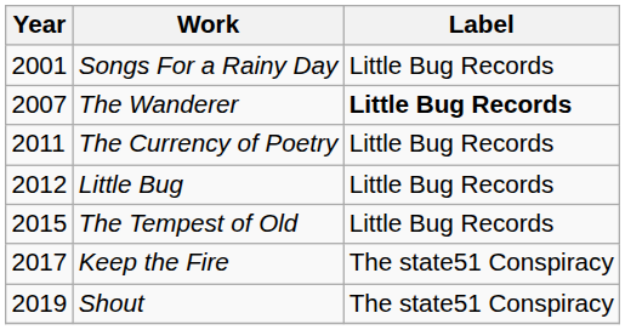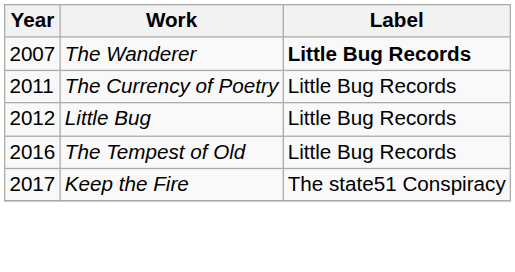 <table class="wikitable">
 <tr>
 <th>Year</th>
 <th>Work</th>
 <th>Label</th>
-</tr>
-<tr>
-<td>2001</td>
-<td><em>Songs For a Rainy Day</em></td>
-<td>Little Bug Records</td>
 </tr>
 <tr>
 <td>2007</td>
 <td><em>The Wanderer</em></td>
 <td><strong>Little Bug Records</strong></td>
 </tr>
 <tr>
 <td>2011</td>
 <td><em>The Currency of Poetry</em></td>
 <td>Little Bug Records</td>
 </tr>
 <tr>
 <td>2012</td>
 <td><em>Little Bug</em></td>
 <td>Little Bug Records</td>
 </tr>
 <tr>
-<td>2015</td>
+<td>2016</td>
 <td><em>The Tempest of Old</em></td>
 <td>Little Bug Records</td>
 </tr>
 <tr>
 <td>2017</td>
 <td><em>Keep the Fire</em></td>
 <td>The state51 Conspiracy</td>
 </tr>
 <tr>
-<td>2019</td>
-<td><em>Shout</em></td>
-<td>The state51 Conspiracy</td>
-</tr>
-<tr>
 </tr>
 </table>
